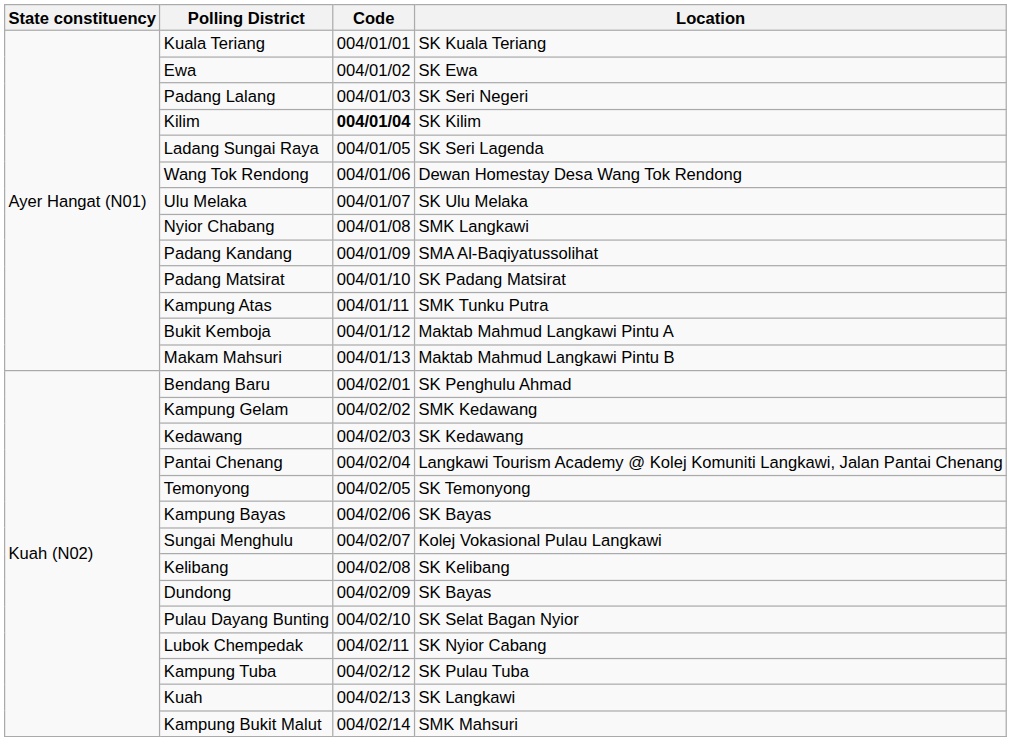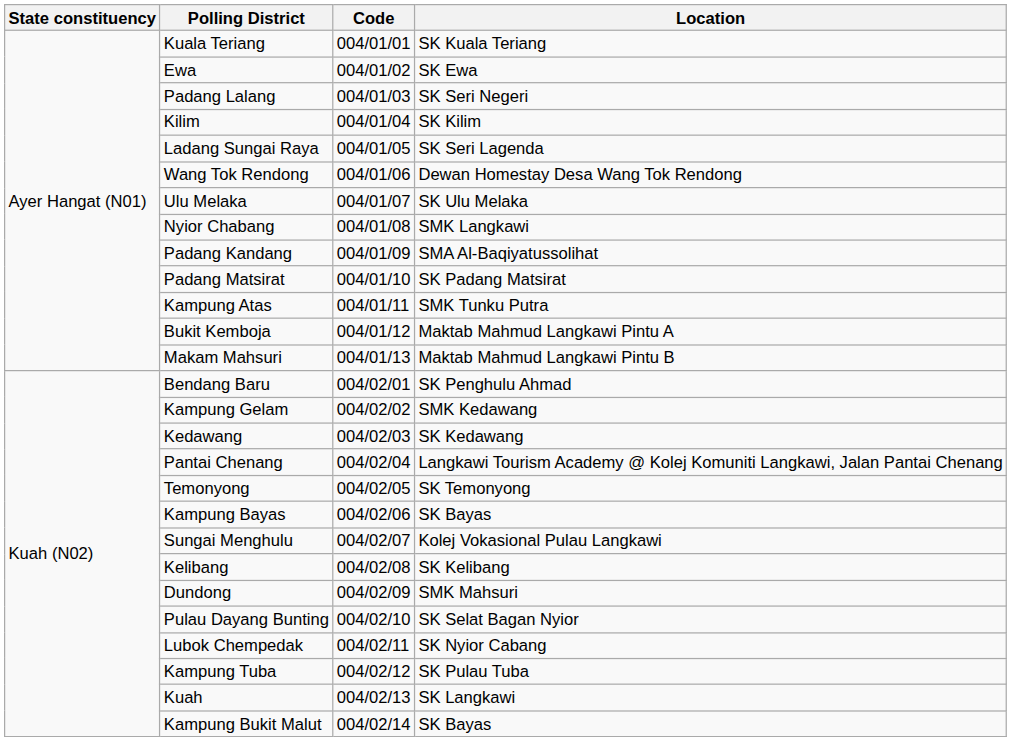 <table class="wikitable sortable mw-collapsible" style="white-space:nowrap;font-size:85%">
 <tr>
 <th>State constituency</th>
 <th>Polling District</th>
 <th>Code</th>
 <th>Location</th>
 </tr>
 <tr>
 <td rowspan="13">Ayer Hangat (N01)</td>
 <td>Kuala Teriang</td>
 <td>004/01/01</td>
 <td>SK Kuala Teriang</td>
 </tr>
 <tr>
 <td>Ewa</td>
 <td>004/01/02</td>
 <td>SK Ewa</td>
 </tr>
 <tr>
 <td>Padang Lalang</td>
 <td>004/01/03</td>
 <td>SK Seri Negeri</td>
 </tr>
 <tr>
 <td>Kilim</td>
-<td><strong>004/01/04</strong></td>
+<td>004/01/04</td>
 <td>SK Kilim</td>
 </tr>
 <tr>
 <td>Ladang Sungai Raya</td>
 <td>004/01/05</td>
 <td>SK Seri Lagenda</td>
 </tr>
 <tr>
 <td>Wang Tok Rendong</td>
 <td>004/01/06</td>
 <td>Dewan Homestay Desa Wang Tok Rendong</td>
 </tr>
 <tr>
 <td>Ulu Melaka</td>
 <td>004/01/07</td>
 <td>SK Ulu Melaka</td>
 </tr>
 <tr>
 <td>Nyior Chabang</td>
 <td>004/01/08</td>
 <td>SMK Langkawi</td>
 </tr>
 <tr>
 <td>Padang Kandang</td>
 <td>004/01/09</td>
 <td>SMA Al-Baqiyatussolihat</td>
 </tr>
 <tr>
 <td>Padang Matsirat</td>
 <td>004/01/10</td>
 <td>SK Padang Matsirat</td>
 </tr>
 <tr>
 <td>Kampung Atas</td>
 <td>004/01/11</td>
 <td>SMK Tunku Putra</td>
 </tr>
 <tr>
 <td>Bukit Kemboja</td>
 <td>004/01/12</td>
 <td>Maktab Mahmud Langkawi Pintu A</td>
 </tr>
 <tr>
 <td>Makam Mahsuri</td>
 <td>004/01/13</td>
 <td>Maktab Mahmud Langkawi Pintu B</td>
 </tr>
 <tr>
 <td rowspan="14">Kuah (N02)</td>
 <td>Bendang Baru</td>
 <td>004/02/01</td>
 <td>SK Penghulu Ahmad</td>
 </tr>
 <tr>
 <td>Kampung Gelam</td>
 <td>004/02/02</td>
 <td>SMK Kedawang</td>
 </tr>
 <tr>
 <td>Kedawang</td>
 <td>004/02/03</td>
 <td>SK Kedawang</td>
 </tr>
 <tr>
 <td>Pantai Chenang</td>
 <td>004/02/04</td>
 <td>Langkawi Tourism Academy @ Kolej Komuniti Langkawi, Jalan Pantai Chenang</td>
 </tr>
 <tr>
 <td>Temonyong</td>
 <td>004/02/05</td>
 <td>SK Temonyong</td>
 </tr>
 <tr>
 <td>Kampung Bayas</td>
 <td>004/02/06</td>
 <td>SK Bayas</td>
 </tr>
 <tr>
 <td>Sungai Menghulu</td>
 <td>004/02/07</td>
 <td>Kolej Vokasional Pulau Langkawi</td>
 </tr>
 <tr>
 <td>Kelibang</td>
 <td>004/02/08</td>
 <td>SK Kelibang</td>
 </tr>
 <tr>
 <td>Dundong</td>
 <td>004/02/09</td>
-<td>SK Bayas</td>
+<td>SMK Mahsuri</td>
 </tr>
 <tr>
 <td>Pulau Dayang Bunting</td>
 <td>004/02/10</td>
 <td>SK Selat Bagan Nyior</td>
 </tr>
 <tr>
 <td>Lubok Chempedak</td>
 <td>004/02/11</td>
 <td>SK Nyior Cabang</td>
 </tr>
 <tr>
 <td>Kampung Tuba</td>
 <td>004/02/12</td>
 <td>SK Pulau Tuba</td>
 </tr>
 <tr>
 <td>Kuah</td>
 <td>004/02/13</td>
 <td>SK Langkawi</td>
 </tr>
 <tr>
 <td>Kampung Bukit Malut</td>
 <td>004/02/14</td>
-<td>SMK Mahsuri</td>
+<td>SK Bayas</td>
 </tr>
 </table>
